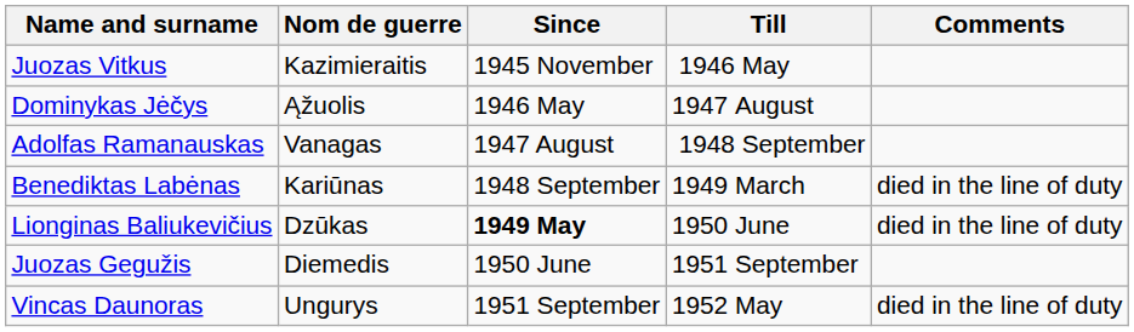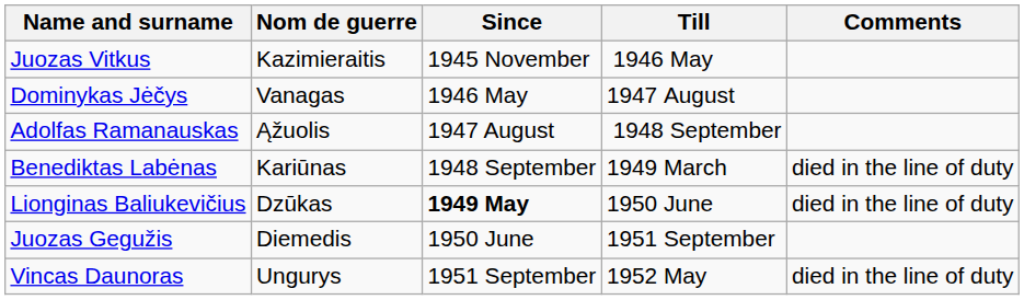 <table class="wikitable sortable">
 <tr>
 <th>Name and surname</th>
 <th>Nom de guerre</th>
 <th>Since</th>
 <th>Till</th>
 <th>Comments</th>
 </tr>
 <tr>
 <td><a href='#'>Juozas Vitkus</a></td>
 <td>Kazimieraitis</td>
 <td>1945 November</td>
 <td> 1946 May</td>
 <td></td>
 </tr>
 <tr>
 <td><a href='#'>Dominykas Jėčys</a></td>
-<td>Ąžuolis</td>
+<td>Vanagas</td>
 <td>1946 May</td>
 <td>1947 August</td>
 <td></td>
 </tr>
 <tr>
 <td><a href='#'>Adolfas Ramanauskas</a></td>
-<td>Vanagas</td>
+<td>Ąžuolis</td>
 <td>1947 August</td>
 <td> 1948 September</td>
 <td></td>
 </tr>
 <tr>
 <td><a href='#'>Benediktas Labėnas</a></td>
 <td>Kariūnas</td>
 <td>1948 September</td>
 <td>1949 March</td>
 <td>died in the line of duty</td>
 </tr>
 <tr>
 <td><a href='#'>Lionginas Baliukevičius</a></td>
 <td>Dzūkas</td>
 <td><strong>1949 May</strong></td>
 <td>1950 June</td>
 <td>died in the line of duty</td>
 </tr>
 <tr>
 <td><a href='#'>Juozas Gegužis</a></td>
 <td>Diemedis</td>
 <td>1950 June</td>
 <td>1951 September</td>
 <td></td>
 </tr>
 <tr>
 <td><a href='#'>Vincas Daunoras</a></td>
 <td>Ungurys</td>
 <td>1951 September</td>
 <td>1952 May</td>
 <td>died in the line of duty</td>
 </tr>
 </table>
